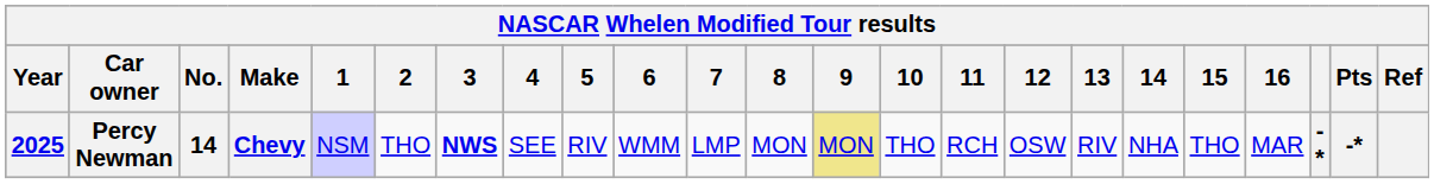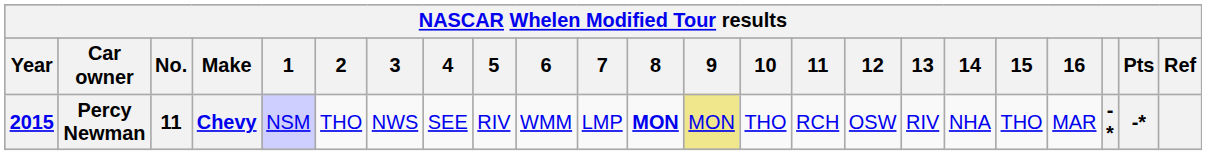 <table class="wikitable" style="text-align:center; font-size:75%">
 <tr>
 <th colspan=38><a href='#'>NASCAR</a> <a href='#'>Whelen Modified Tour</a> results</th>
 </tr>
 <tr>
 <th>Year</th>
 <th>Car owner</th>
 <th>No.</th>
 <th>Make</th>
 <th>1</th>
 <th>2</th>
 <th>3</th>
 <th>4</th>
 <th>5</th>
 <th>6</th>
 <th>7</th>
 <th>8</th>
 <th>9</th>
 <th>10</th>
 <th>11</th>
 <th>12</th>
 <th>13</th>
 <th>14</th>
 <th>15</th>
 <th>16</th>
 <th></th>
 <th>Pts</th>
 <th>Ref</th>
 </tr>
 <tr>
-<th><a href='#'>2025</a></th>
+<th><a href='#'>2015</a></th>
 <th>Percy Newman</th>
-<th>14</th>
+<th>11</th>
 <th><a href='#'>Chevy</a></th>
 <td style="background:#CFCFFF;"><a href='#'>NSM</a><br></td>
 <td><a href='#'>THO</a></td>
-<td><strong><a href='#'>NWS</a></strong></td>
+<td><a href='#'>NWS</a></td>
 <td><a href='#'>SEE</a></td>
 <td><a href='#'>RIV</a></td>
 <td><a href='#'>WMM</a></td>
 <td><a href='#'>LMP</a></td>
-<td><a href='#'>MON</a></td>
+<td><strong><a href='#'>MON</a></strong></td>
 <td style="background: khaki;"><a href='#'>MON</a></td>
 <td><a href='#'>THO</a></td>
 <td><a href='#'>RCH</a></td>
 <td><a href='#'>OSW</a></td>
 <td><a href='#'>RIV</a></td>
 <td><a href='#'>NHA</a></td>
 <td><a href='#'>THO</a></td>
 <td><a href='#'>MAR</a></td>
 <th>-*</th>
 <th>-*</th>
 <th></th>
 </tr>
 </table>
